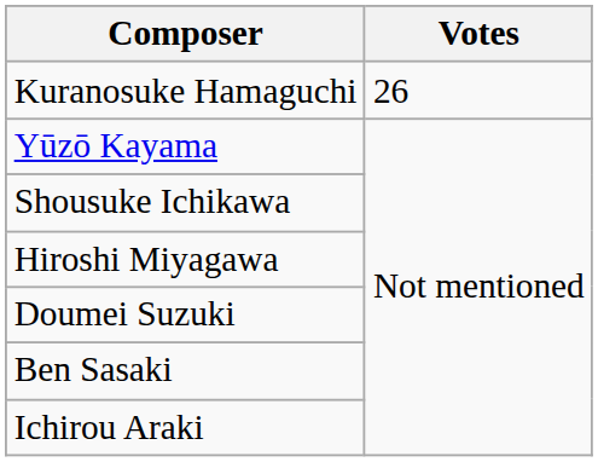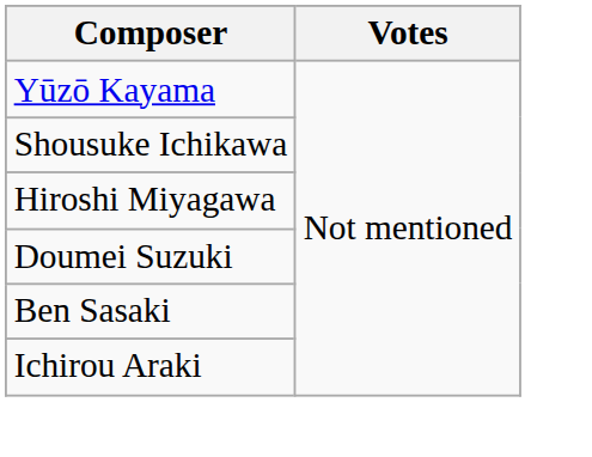 <table class="wikitable">
 <tr>
 <th>Composer</th>
 <th>Votes</th>
-</tr>
-<tr>
-<td>Kuranosuke Hamaguchi</td>
-<td>26</td>
 </tr>
 <tr>
 <td><a href='#'>Yūzō Kayama</a></td>
 <td rowspan=6>Not mentioned</td>
 </tr>
 <tr>
 <td>Shousuke Ichikawa</td>
 </tr>
 <tr>
 <td>Hiroshi Miyagawa</td>
 </tr>
 <tr>
 <td>Doumei Suzuki</td>
 </tr>
 <tr>
 <td>Ben Sasaki</td>
 </tr>
 <tr>
 <td>Ichirou Araki</td>
 </tr>
 </table>
